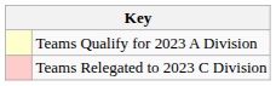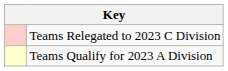 <table class="wikitable" style="text-align: center;">
 <tr>
 <th colspan=2>Key</th>
 </tr>
 <tr>
+<td style="background:#ffcccc; width:20px;"></td>
+<td align=left>Teams Relegated to 2023 C Division</td>
+</tr>
+<tr>
 <td style="background:#ffffcc; width:20px;"></td>
 <td align=left>Teams Qualify for 2023 A Division</td>
 </tr>
-<tr>
-<td style="background:#ffcccc; width:20px;"></td>
-<td align=left>Teams Relegated to 2023 C Division</td>
-</tr>
 </table>
